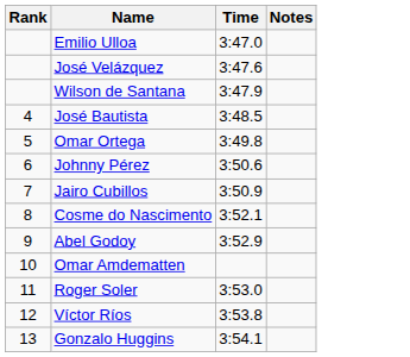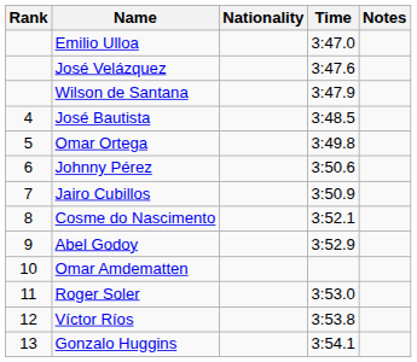 <table class="wikitable sortable" style="text-align:center">
 <tr>
 <th>Rank</th>
 <th>Name</th>
+<th>Nationality</th>
 <th>Time</th>
 <th>Notes</th>
 </tr>
 <tr>
 <td></td>
 <td align=left><a href='#'>Emilio Ulloa</a></td>
+<td align=left></td>
 <td>3:47.0</td>
 <td></td>
 </tr>
 <tr>
 <td></td>
 <td align=left><a href='#'>José Velázquez</a></td>
+<td align=left></td>
 <td>3:47.6</td>
 <td></td>
 </tr>
 <tr>
 <td></td>
 <td align=left><a href='#'>Wilson de Santana</a></td>
+<td align=left></td>
 <td>3:47.9</td>
 <td></td>
 </tr>
 <tr>
 <td>4</td>
 <td align=left><a href='#'>José Bautista</a></td>
+<td align=left></td>
 <td>3:48.5</td>
 <td></td>
 </tr>
 <tr>
 <td>5</td>
 <td align=left><a href='#'>Omar Ortega</a></td>
+<td align=left></td>
 <td>3:49.8</td>
 <td></td>
 </tr>
 <tr>
 <td>6</td>
 <td align=left><a href='#'>Johnny Pérez</a></td>
+<td align=left></td>
 <td>3:50.6</td>
 <td></td>
 </tr>
 <tr>
 <td>7</td>
 <td align=left><a href='#'>Jairo Cubillos</a></td>
+<td align=left></td>
 <td>3:50.9</td>
 <td></td>
 </tr>
 <tr>
 <td>8</td>
 <td align=left><a href='#'>Cosme do Nascimento</a></td>
+<td align=left></td>
 <td>3:52.1</td>
 <td></td>
 </tr>
 <tr>
 <td>9</td>
 <td align=left><a href='#'>Abel Godoy</a></td>
+<td align=left></td>
 <td>3:52.9</td>
 <td></td>
 </tr>
 <tr>
 <td>10</td>
 <td align=left><a href='#'>Omar Amdematten</a></td>
+<td align=left></td>
 <td></td>
 <td></td>
 </tr>
 <tr>
 <td>11</td>
 <td align=left><a href='#'>Roger Soler</a></td>
+<td align=left></td>
 <td>3:53.0</td>
 <td></td>
 </tr>
 <tr>
 <td>12</td>
 <td align=left><a href='#'>Víctor Ríos</a></td>
+<td align=left></td>
 <td>3:53.8</td>
 <td></td>
 </tr>
 <tr>
 <td>13</td>
 <td align=left><a href='#'>Gonzalo Huggins</a></td>
+<td align=left></td>
 <td>3:54.1</td>
 <td></td>
 </tr>
 </table>
